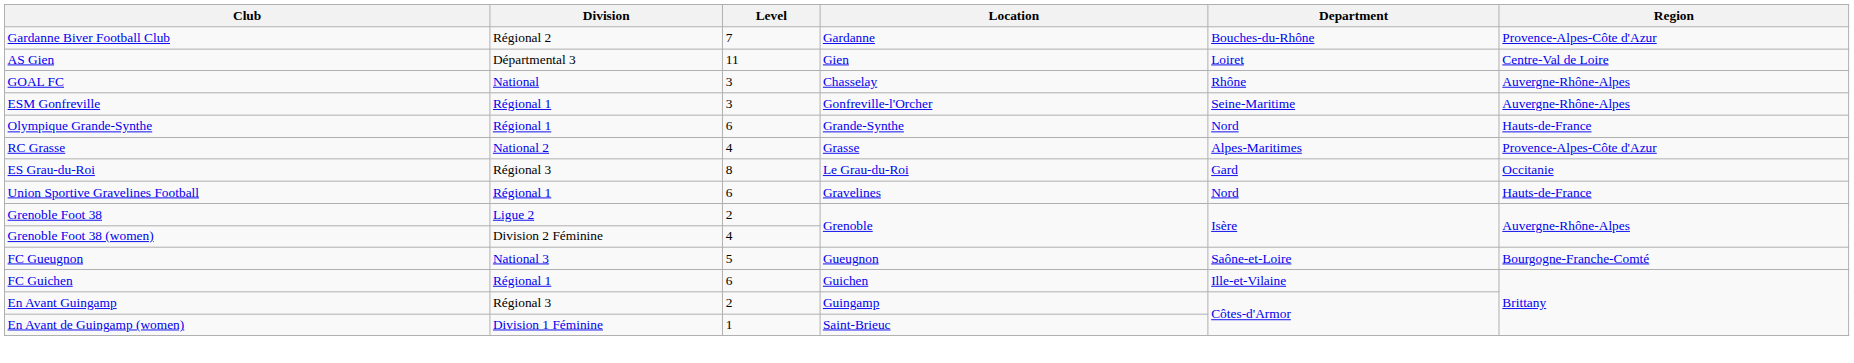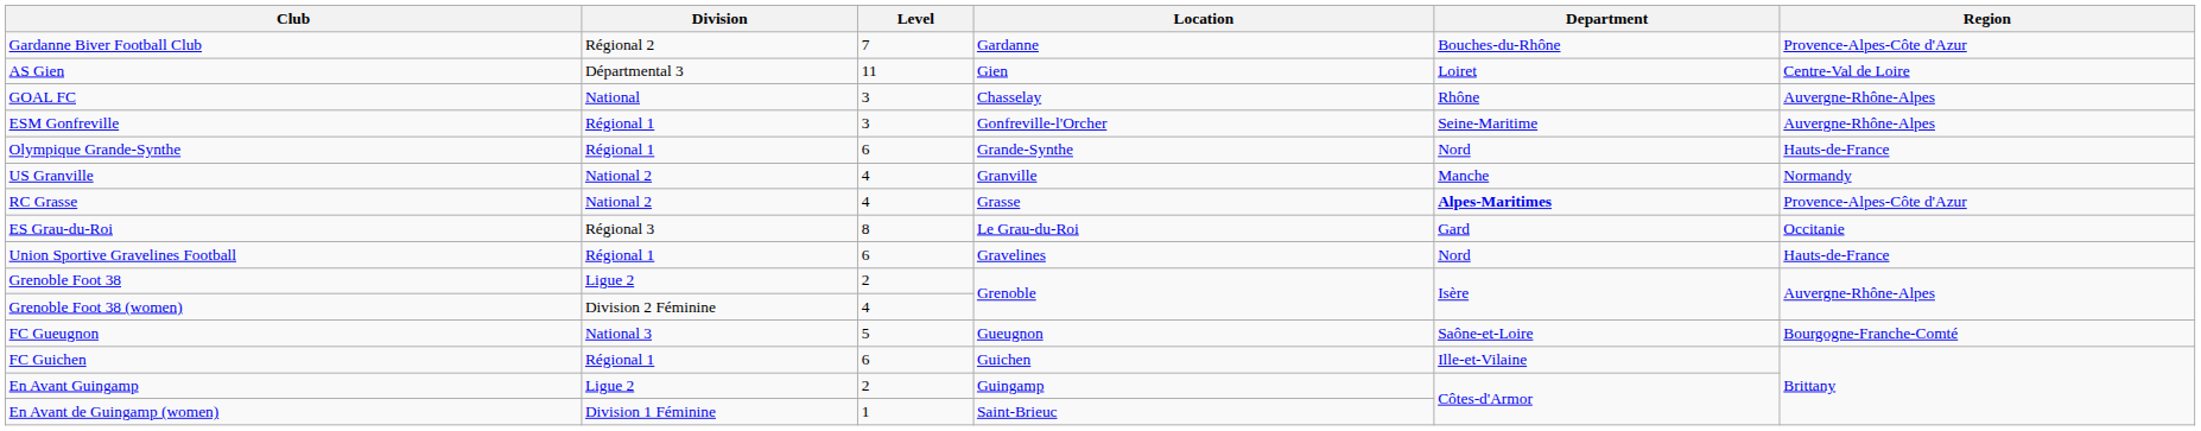 <table class="wikitable sortable" width=100% style="font-size:90%">
 <tr>
 <th width=25%>Club</th>
 <th width=12%>Division</th>
 <th width=5%>Level</th>
 <th width=20%>Location</th>
 <th width=15%>Department</th>
 <th width=18%>Region</th>
 </tr>
 <tr>
 <td><a href='#'>Gardanne Biver Football Club</a></td>
 <td>Régional 2</td>
 <td>7</td>
 <td><a href='#'>Gardanne</a></td>
 <td><a href='#'>Bouches-du-Rhône</a></td>
 <td><a href='#'>Provence-Alpes-Côte d'Azur</a></td>
 </tr>
 <tr>
 <td><a href='#'>AS Gien</a></td>
 <td>Départmental 3</td>
 <td>11</td>
 <td><a href='#'>Gien</a></td>
 <td><a href='#'>Loiret</a></td>
 <td><a href='#'>Centre-Val de Loire</a></td>
 </tr>
 <tr>
 <td><a href='#'>GOAL FC</a></td>
 <td><a href='#'>National</a></td>
 <td>3</td>
 <td><a href='#'>Chasselay</a></td>
 <td><a href='#'>Rhône</a></td>
 <td><a href='#'>Auvergne-Rhône-Alpes</a></td>
 </tr>
 <tr>
 <td><a href='#'>ESM Gonfreville</a></td>
 <td><a href='#'>Régional 1</a></td>
 <td>3</td>
 <td><a href='#'>Gonfreville-l'Orcher</a></td>
 <td><a href='#'>Seine-Maritime</a></td>
 <td><a href='#'>Auvergne-Rhône-Alpes</a></td>
 </tr>
 <tr>
 <td><a href='#'>Olympique Grande-Synthe</a></td>
 <td><a href='#'>Régional 1</a></td>
 <td>6</td>
 <td><a href='#'>Grande-Synthe</a></td>
 <td><a href='#'>Nord</a></td>
 <td><a href='#'>Hauts-de-France</a></td>
 </tr>
 <tr>
+<td><a href='#'>US Granville</a></td>
+<td><a href='#'>National 2</a></td>
+<td>4</td>
+<td><a href='#'>Granville</a></td>
+<td><a href='#'>Manche</a></td>
+<td><a href='#'>Normandy</a></td>
+</tr>
+<tr>
 <td><a href='#'>RC Grasse</a></td>
 <td><a href='#'>National 2</a></td>
 <td>4</td>
 <td><a href='#'>Grasse</a></td>
-<td><a href='#'>Alpes-Maritimes</a></td>
+<td><strong><a href='#'>Alpes-Maritimes</a></strong></td>
 <td><a href='#'>Provence-Alpes-Côte d'Azur</a></td>
 </tr>
 <tr>
 <td><a href='#'>ES Grau-du-Roi</a></td>
 <td>Régional 3</td>
 <td>8</td>
 <td><a href='#'>Le Grau-du-Roi</a></td>
 <td><a href='#'>Gard</a></td>
 <td><a href='#'>Occitanie</a></td>
 </tr>
 <tr>
 <td><a href='#'>Union Sportive Gravelines Football</a></td>
 <td><a href='#'>Régional 1</a></td>
 <td>6</td>
 <td><a href='#'>Gravelines</a></td>
 <td><a href='#'>Nord</a></td>
 <td><a href='#'>Hauts-de-France</a></td>
 </tr>
 <tr>
 <td><a href='#'>Grenoble Foot 38</a></td>
 <td><a href='#'>Ligue 2</a></td>
 <td>2</td>
 <td rowspan="2"><a href='#'>Grenoble</a></td>
 <td rowspan="2"><a href='#'>Isère</a></td>
 <td rowspan="2"><a href='#'>Auvergne-Rhône-Alpes</a></td>
 </tr>
 <tr>
 <td><a href='#'>Grenoble Foot 38 (women)</a></td>
 <td>Division 2 Féminine</td>
 <td>4</td>
 </tr>
 <tr>
 <td><a href='#'>FC Gueugnon</a></td>
 <td><a href='#'>National 3</a></td>
 <td>5</td>
 <td><a href='#'>Gueugnon</a></td>
 <td><a href='#'>Saône-et-Loire</a></td>
 <td><a href='#'>Bourgogne-Franche-Comté</a></td>
 </tr>
 <tr>
 <td><a href='#'>FC Guichen</a></td>
 <td><a href='#'>Régional 1</a></td>
 <td>6</td>
 <td><a href='#'>Guichen</a></td>
 <td><a href='#'>Ille-et-Vilaine</a></td>
 <td rowspan="3"><a href='#'>Brittany</a></td>
 </tr>
 <tr>
 <td><a href='#'>En Avant Guingamp</a></td>
-<td>Régional 3</td>
+<td><a href='#'>Ligue 2</a></td>
 <td>2</td>
 <td><a href='#'>Guingamp</a></td>
 <td rowspan="2"><a href='#'>Côtes-d'Armor</a></td>
 </tr>
 <tr>
 <td><a href='#'>En Avant de Guingamp (women)</a></td>
 <td><a href='#'>Division 1 Féminine</a></td>
 <td>1</td>
 <td><a href='#'>Saint-Brieuc</a></td>
 </tr>
 </table>
